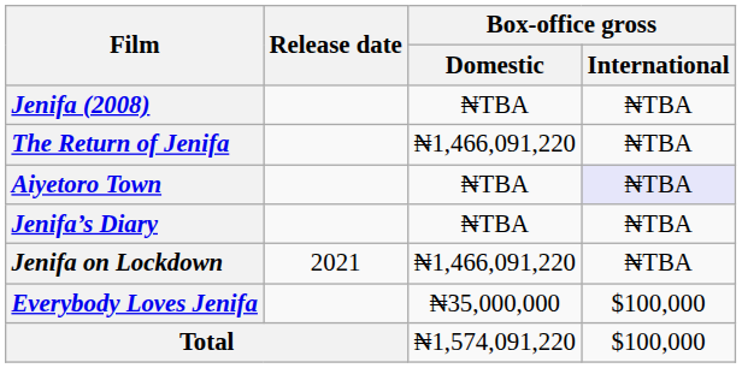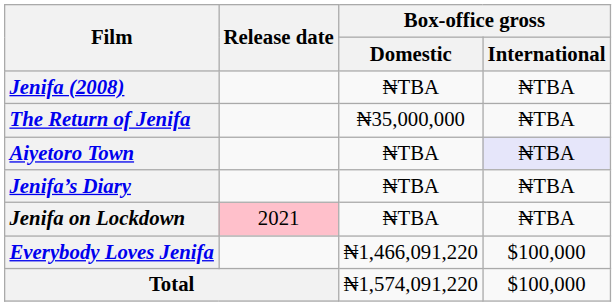 <table class="wikitable sortable plainrowheaders" style="text-align: center">
 <tr>
 <th rowspan="2" scope="col">Film</th>
 <th rowspan="2" scope="col">Release date</th>
 <th colspan="2" scope="colgroup" class="sortable">Box-office gross</th>
 </tr>
 <tr>
 <th scope="col">Domestic</th>
 <th scope="col">International</th>
 </tr>
 <tr>
 <th scope="row" style="text-align: left;"><em><a href='#'>Jenifa (2008)</a></em></th>
 <td></td>
 <td>₦TBA</td>
 <td>₦TBA</td>
 </tr>
 <tr>
 <th scope="row" style="text-align: left;"><em><a href='#'>The Return of Jenifa</a></em></th>
 <td></td>
-<td>₦1,466,091,220</td>
+<td>₦35,000,000</td>
 <td>₦TBA</td>
 </tr>
 <tr>
 <th scope="row" style="text-align: left;"><em><a href='#'>Aiyetoro Town</a></em></th>
 <td></td>
 <td>₦TBA</td>
 <td style="background: lavender;">₦TBA</td>
 </tr>
 <tr>
 <th scope="row" style="text-align: left;"><em><a href='#'>Jenifa’s Diary</a></em></th>
 <td></td>
 <td>₦TBA</td>
 <td>₦TBA</td>
 </tr>
 <tr>
 <th scope="row" style="text-align: left;"><em>Jenifa on Lockdown</em></th>
-<td>2021</td>
-<td>₦1,466,091,220</td>
+<td style="background: pink;">2021</td>
+<td>₦TBA</td>
 <td>₦TBA</td>
 </tr>
 <tr>
 <th scope="row" style="text-align: left;"><em><a href='#'>Everybody Loves Jenifa</a></em></th>
 <td></td>
-<td>₦35,000,000</td>
+<td>₦1,466,091,220</td>
 <td>$100,000</td>
 </tr>
 <tr>
 <th colspan="2" scope="row">Total</th>
 <td>₦1,574,091,220</td>
 <td>$100,000</td>
 </tr>
 </table>
